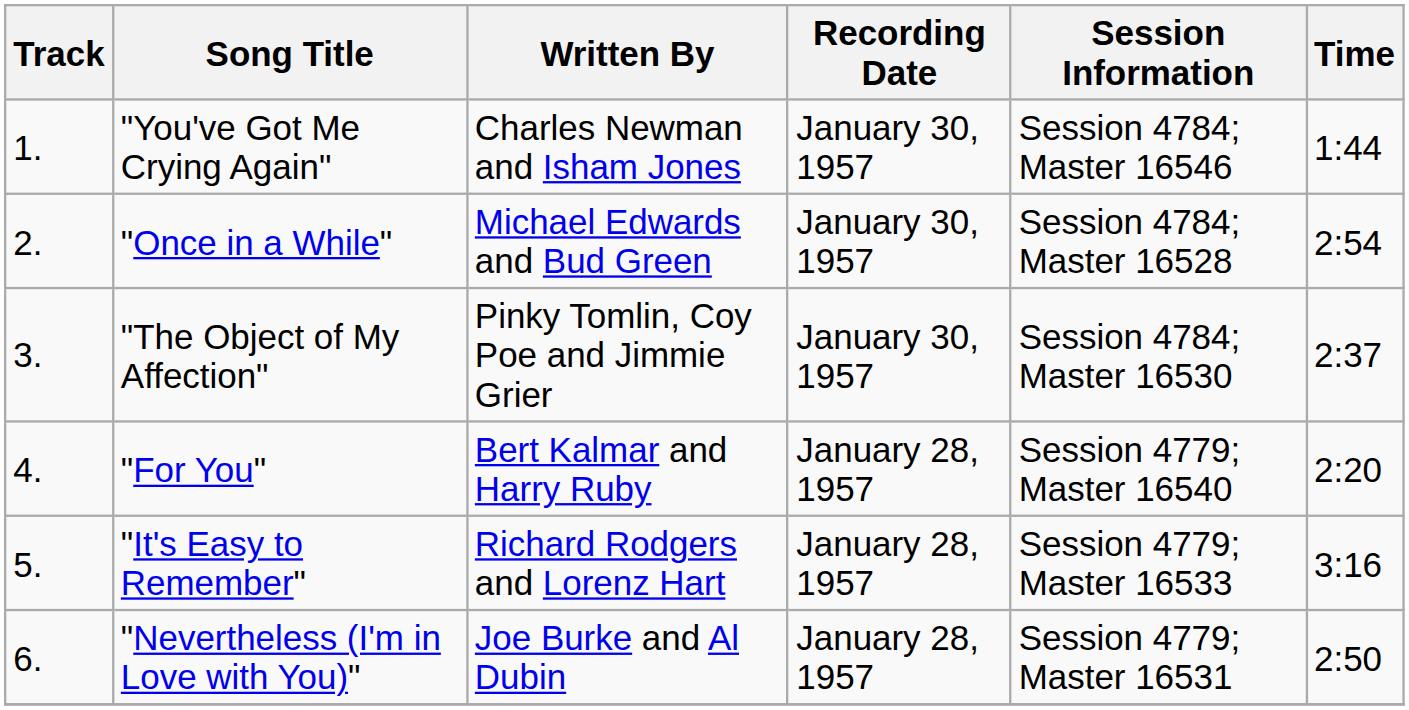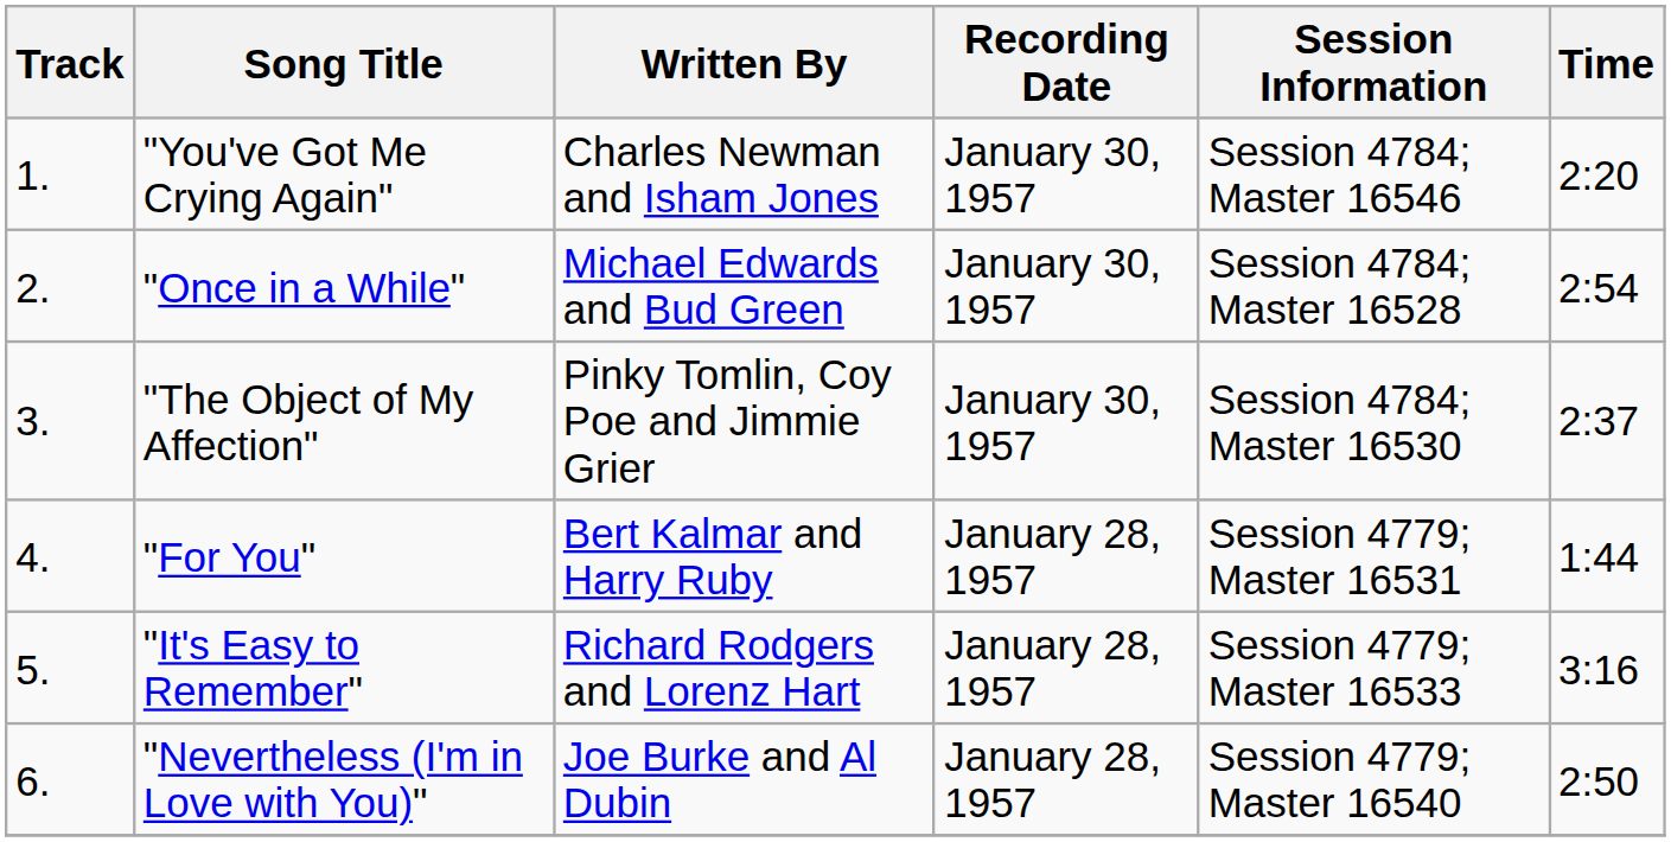 <table class="wikitable" style="font-size:95%;">
 <tr>
 <th>Track</th>
 <th>Song Title</th>
 <th>Written By</th>
 <th>Recording Date</th>
 <th>Session Information</th>
 <th>Time</th>
 </tr>
 <tr>
 <td>1.</td>
 <td>"You've Got Me Crying Again"</td>
 <td>Charles Newman and <a href='#'>Isham Jones</a></td>
 <td>January 30, 1957</td>
 <td>Session 4784; Master 16546</td>
-<td>1:44</td>
+<td>2:20</td>
 </tr>
 <tr>
 <td>2.</td>
 <td>"<a href='#'>Once in a While</a>"</td>
 <td><a href='#'>Michael Edwards</a> and <a href='#'>Bud Green</a></td>
 <td>January 30, 1957</td>
 <td>Session 4784; Master 16528</td>
 <td>2:54</td>
 </tr>
 <tr>
 <td>3.</td>
 <td>"The Object of My Affection"</td>
 <td>Pinky Tomlin, Coy Poe and Jimmie Grier</td>
 <td>January 30, 1957</td>
 <td>Session 4784; Master 16530</td>
 <td>2:37</td>
 </tr>
 <tr>
 <td>4.</td>
 <td>"<a href='#'>For You</a>"</td>
 <td><a href='#'>Bert Kalmar</a> and <a href='#'>Harry Ruby</a></td>
 <td>January 28, 1957</td>
-<td>Session 4779; Master 16540</td>
-<td>2:20</td>
+<td>Session 4779; Master 16531</td>
+<td>1:44</td>
 </tr>
 <tr>
 <td>5.</td>
 <td>"<a href='#'>It's Easy to Remember</a>"</td>
 <td><a href='#'>Richard Rodgers</a> and <a href='#'>Lorenz Hart</a></td>
 <td>January 28, 1957</td>
 <td>Session 4779; Master 16533</td>
 <td>3:16</td>
 </tr>
 <tr>
 <td>6.</td>
 <td>"<a href='#'>Nevertheless (I'm in Love with You)</a>"</td>
 <td><a href='#'>Joe Burke</a> and <a href='#'>Al Dubin</a></td>
 <td>January 28, 1957</td>
-<td>Session 4779; Master 16531</td>
+<td>Session 4779; Master 16540</td>
 <td>2:50</td>
 </tr>
 <tr>
 </tr>
 </table>
